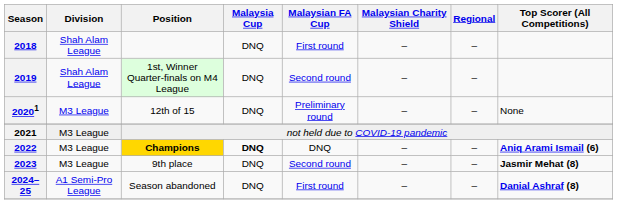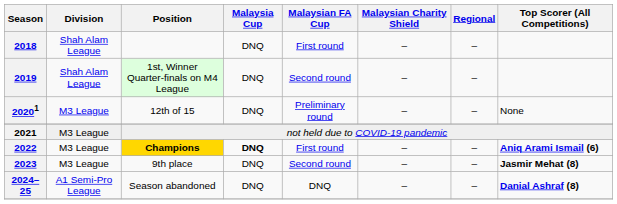 <table class="wikitable" style="font-size:89%;">
 <tr>
 <th>Season</th>
 <th>Division</th>
 <th>Position</th>
 <th><a href='#'>Malaysia Cup</a></th>
 <th><a href='#'>Malaysian FA Cup</a></th>
 <th><a href='#'>Malaysian Charity Shield</a></th>
 <th><a href='#'>Regional</a></th>
 <th>Top Scorer (All Competitions)</th>
 </tr>
 <tr>
 <th style="text-align:center;"><a href='#'>2018</a></th>
 <td style="text-align:center;"><a href='#'>Shah Alam League</a></td>
 <td style="text-align:center;"></td>
 <td style="text-align:center;">DNQ</td>
 <td style="text-align:center;"><a href='#'>First round</a></td>
 <td style="text-align:center;">–</td>
 <td style="text-align:center;">–</td>
 <td></td>
 </tr>
 <tr>
 <th style="text-align:center;"><a href='#'>2019</a></th>
 <td style="text-align:center;"><a href='#'>Shah Alam League</a></td>
 <td bgcolor="#DDFFDD" style="text-align:center;">1st, Winner <br> Quarter-finals on M4 League</td>
 <td style="text-align:center;">DNQ</td>
 <td style="text-align:center;"><a href='#'>Second round</a></td>
 <td style="text-align:center;">–</td>
 <td style="text-align:center;">–</td>
 <td></td>
 </tr>
 <tr>
 <th style="text-align:center;"><a href='#'>2020</a><sup>1</sup></th>
 <td style="text-align:center;"><a href='#'>M3 League</a></td>
 <td style="text-align:center;">12th of 15</td>
 <td style="text-align:center;">DNQ</td>
 <td style="text-align:center;"><a href='#'>Preliminary round</a></td>
 <td style="text-align:center;">–</td>
 <td style="text-align:center;">–</td>
 <td>None</td>
 </tr>
 <tr>
 </tr>
 <tr style="background:#efefef;">
 <th style="text-align:center;">2021</th>
 <td style="text-align:center;">M3 League</td>
 <td colspan=7 align=center><em>not held due to <a href='#'>COVID-19 pandemic</a></em></td>
 </tr>
 <tr>
 <th style="text-align:center;"><a href='#'>2022</a></th>
 <td style="text-align:center;">M3 League</td>
 <td bgcolor=gold style="text-align:center;"><strong>Champions</strong></td>
 <td style="text-align:center;"><strong>DNQ</strong></td>
-<td style="text-align:center;">DNQ</td>
+<td style="text-align:center;"><a href='#'>First round</a></td>
 <td style="text-align:center;">–</td>
 <td style="text-align:center;">–</td>
 <td><strong> <a href='#'>Aniq Arami Ismail</a> (6)</strong></td>
 </tr>
 <tr>
 <th style="text-align:center;"><a href='#'>2023</a></th>
 <td style="text-align:center;">M3 League</td>
 <td style="text-align:center;">9th place</td>
 <td style="text-align:center;">DNQ</td>
 <td style="text-align:center;"><a href='#'>Second round</a></td>
 <td style="text-align:center;">–</td>
 <td style="text-align:center;">–</td>
 <td><strong> Jasmir Mehat (8)</strong></td>
 </tr>
 <tr>
 <th style="text-align:center;"><a href='#'>2024–25</a></th>
 <td style="text-align:center;"><a href='#'>A1 Semi-Pro League</a></td>
 <td style="text-align:center;">Season abandoned</td>
 <td style="text-align:center;">DNQ</td>
-<td style="text-align:center;"><a href='#'>First round</a></td>
+<td style="text-align:center;">DNQ</td>
 <td style="text-align:center;">–</td>
 <td style="text-align:center;">–</td>
 <td><strong> <a href='#'>Danial Ashraf</a> (8)</strong></td>
 </tr>
 <tr>
 </tr>
 </table>
